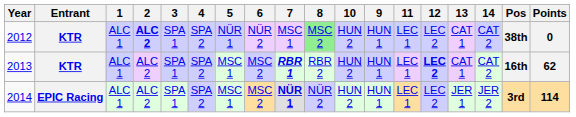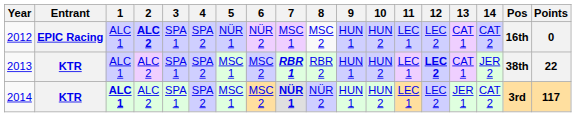 <table class="wikitable" style="text-align:center; font-size:85%">
 <tr>
 <th>Year</th>
 <th>Entrant</th>
 <th>1</th>
 <th>2</th>
 <th>3</th>
 <th>4</th>
 <th>5</th>
 <th>6</th>
 <th>7</th>
 <th>8</th>
+<th>9</th>
 <th>10</th>
-<th>9</th>
 <th>11</th>
 <th>12</th>
 <th>13</th>
 <th>14</th>
 <th>Pos</th>
 <th>Points</th>
 </tr>
 <tr>
 <td><a href='#'>2012</a></td>
-<th nowrap><a href='#'>KTR</a></th>
+<th nowrap><a href='#'>EPIC Racing</a></th>
 <td style="background:#CFCFFF;"><a href='#'>ALC<br>1</a><br></td>
 <td style="background:#CFCFFF;"><strong><a href='#'>ALC<br>2</a><br></strong></td>
 <td style="background:#CFCFFF;"><a href='#'>SPA<br>1</a><br></td>
 <td style="background:#CFCFFF;"><a href='#'>SPA<br>2</a><br></td>
 <td style="background:#CFCFFF;"><a href='#'>NÜR<br>1</a><br></td>
 <td style="background:#EFCFFF;"><a href='#'>NÜR<br>2</a><br></td>
 <td style="background:#EFCFFF;"><a href='#'>MSC<br>1</a><br></td>
-<td style="background: lightgreen;"><a href='#'>MSC<br>2</a><br></td>
+<td><a href='#'>MSC<br>2</a><br></td>
+<td style="background:#CFCFFF;"><a href='#'>HUN<br>1</a><br></td>
 <td style="background:#CFCFFF;"><a href='#'>HUN<br>2</a><br></td>
-<td style="background:#CFCFFF;"><a href='#'>HUN<br>1</a><br></td>
 <td style="background:#CFCFFF;"><a href='#'>LEC<br>1</a><br></td>
 <td style="background:#CFCFFF;"><a href='#'>LEC<br>2</a><br></td>
 <td style="background:#EFCFFF;"><a href='#'>CAT<br>1</a><br></td>
 <td style="background:#CFCFFF;"><a href='#'>CAT<br>2</a><br></td>
-<th>38th</th>
+<th>16th</th>
 <th>0</th>
 </tr>
 <tr>
 <td><a href='#'>2013</a></td>
 <th nowrap><a href='#'>KTR</a></th>
 <td style="background:#CFCFFF;"><a href='#'>ALC<br>1</a><br></td>
 <td style="background:#EFCFFF;"><a href='#'>ALC<br>2</a><br></td>
 <td style="background:#CFCFFF;"><a href='#'>SPA<br>1</a><br></td>
 <td style="background:#CFCFFF;"><a href='#'>SPA<br>2</a><br></td>
 <td style="background:#DFFFDF;"><a href='#'>MSC<br>1</a><br></td>
 <td style="background:#CFCFFF;"><a href='#'>MSC<br>2</a><br></td>
 <td style="background:#DFFFDF;"><strong><em><a href='#'>RBR<br>1</a></em></strong><br></td>
 <td style="background:#DFFFDF;"><a href='#'>RBR<br>2</a><br></td>
+<td style="background:#CFCFFF;"><a href='#'>HUN<br>1</a><br></td>
 <td style="background:#CFCFFF;"><a href='#'>HUN<br>2</a><br></td>
-<td style="background:#CFCFFF;"><a href='#'>HUN<br>1</a><br></td>
 <td style="background:#EFCFFF;"><a href='#'>LEC<br>1</a><br></td>
 <td style="background:#CFCFFF;"><strong><a href='#'>LEC<br>2</a><br></strong></td>
 <td style="background:#EFCFFF;"><a href='#'>CAT<br>1</a><br></td>
-<td style="background:#DFFFDF;"><a href='#'>CAT<br>2</a><br></td>
-<th>16th</th>
-<th>62</th>
+<td style="background:#DFFFDF;"><a href='#'>JER<br>2</a><br></td>
+<th>38th</th>
+<th>22</th>
 </tr>
 <tr>
 <td><a href='#'>2014</a></td>
-<th nowrap><a href='#'>EPIC Racing</a></th>
-<td style="background:#DFFFDF;"><a href='#'>ALC<br>1</a><br></td>
+<th nowrap><a href='#'>KTR</a></th>
+<td style="background:#DFFFDF;"><strong><a href='#'>ALC<br>1</a><br></strong></td>
 <td style="background:#DFFFDF;"><a href='#'>ALC<br>2</a><br></td>
 <td style="background:#DFFFDF;"><a href='#'>SPA<br>1</a><br></td>
 <td style="background:#CFCFFF;"><a href='#'>SPA<br>2</a><br></td>
 <td style="background:#DFFFDF;"><a href='#'>MSC<br>1</a><br></td>
 <td style="background:#FFDF9F;"><a href='#'>MSC<br>2</a><br></td>
 <td style="background:#DFDFDF;"><strong><a href='#'>NÜR<br>1</a></strong><br></td>
 <td style="background:#CFCFFF;"><a href='#'>NÜR<br>2</a><br></td>
+<td style="background:#DFFFDF;"><a href='#'>HUN<br>1</a><br></td>
 <td style="background:#DFFFDF;"><a href='#'>HUN<br>2</a><br></td>
-<td style="background:#DFFFDF;"><a href='#'>HUN<br>1</a><br></td>
 <td style="background:#FFDF9F;"><a href='#'>LEC<br>1</a><br></td>
 <td style="background:#CFCFFF;"><a href='#'>LEC<br>2</a><br></td>
 <td style="background:#DFFFDF;"><a href='#'>JER<br>1</a><br></td>
-<td style="background:#DFFFDF;"><a href='#'>JER<br>2</a><br></td>
+<td style="background:#DFFFDF;"><a href='#'>CAT<br>2</a><br></td>
 <th style="background:#FFDF9F;">3rd</th>
-<th style="background:#FFDF9F;">114</th>
+<th style="background:#FFDF9F;">117</th>
 </tr>
 </table>
